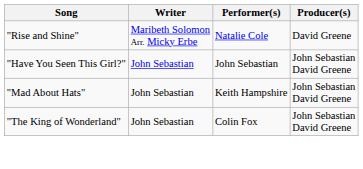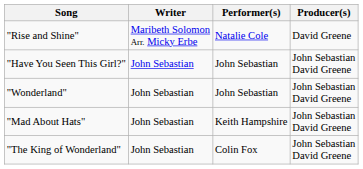 <table class="wikitable">
 <tr>
 <th align="left">Song</th>
 <th align="left">Writer</th>
 <th align="left">Performer(s)</th>
 <th align="left">Producer(s)</th>
 </tr>
 <tr>
 <td>"Rise and Shine"</td>
 <td><a href='#'>Maribeth Solomon</a><br><small><abbr>Arr.</abbr></small> <a href='#'>Micky Erbe</a></td>
 <td><a href='#'>Natalie Cole</a></td>
 <td>David Greene</td>
 </tr>
 <tr>
 <td>"Have You Seen This Girl?"</td>
 <td><a href='#'>John Sebastian</a></td>
 <td>John Sebastian</td>
 <td>John Sebastian<br>David Greene</td>
 </tr>
 <tr>
+<td>"Wonderland"</td>
+<td>John Sebastian</td>
+<td>John Sebastian</td>
+<td>John Sebastian<br>David Greene</td>
+</tr>
+<tr>
 <td>"Mad About Hats"</td>
 <td>John Sebastian</td>
 <td>Keith Hampshire</td>
 <td>John Sebastian<br>David Greene</td>
 </tr>
 <tr>
 <td>"The King of Wonderland"</td>
 <td>John Sebastian</td>
 <td>Colin Fox</td>
 <td>John Sebastian<br>David Greene</td>
 </tr>
 </table>
